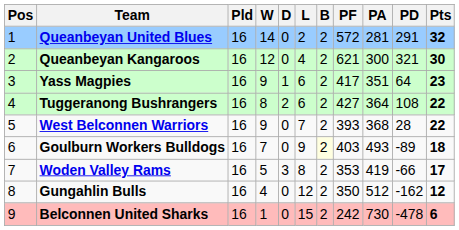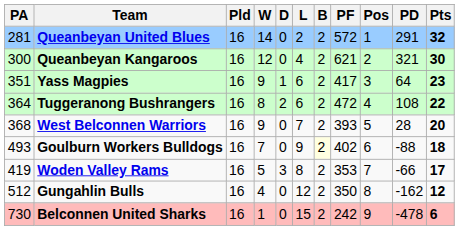 <table class="wikitable">
 <tr>
-<th>Pos</th>
+<th>PA</th>
 <th>Team</th>
 <th>Pld</th>
 <th>W</th>
 <th>D</th>
 <th>L</th>
 <th>B</th>
 <th>PF</th>
-<th>PA</th>
+<th>Pos</th>
 <th>PD</th>
 <th>Pts</th>
 </tr>
 <tr>
-<td style="background: #99ccff;">1</td>
+<td style="background: #99ccff;">281</td>
 <td style="background: #99ccff;"> <a href='#'><strong>Queanbeyan United Blues</strong></a></td>
 <td style="background: #99ccff;">16</td>
 <td style="background: #99ccff;">14</td>
 <td style="background: #99ccff;">0</td>
 <td style="background: #99ccff;">2</td>
 <td style="background: #99ccff;">2</td>
 <td style="background: #99ccff;">572</td>
-<td style="background: #99ccff;">281</td>
+<td style="background: #99ccff;">1</td>
 <td style="background: #99ccff;">291</td>
 <td style="background: #99ccff;"><strong>32</strong></td>
 </tr>
 <tr>
-<td style="background: #ccffcc;">2</td>
+<td style="background: #ccffcc;">300</td>
 <td style="background: #ccffcc;"> <strong>Queanbeyan Kangaroos</strong></td>
 <td style="background: #ccffcc;">16</td>
 <td style="background: #ccffcc;">12</td>
 <td style="background: #ccffcc;">0</td>
 <td style="background: #ccffcc;">4</td>
 <td style="background: #ccffcc;">2</td>
 <td style="background: #ccffcc;">621</td>
-<td style="background: #ccffcc;">300</td>
+<td style="background: #ccffcc;">2</td>
 <td style="background: #ccffcc;">321</td>
 <td style="background: #ccffcc;"><strong>30</strong></td>
 </tr>
 <tr>
-<td style="background: #ccffcc;">3</td>
+<td style="background: #ccffcc;">351</td>
 <td style="background: #ccffcc;"> <strong>Yass Magpies</strong></td>
 <td style="background: #ccffcc;">16</td>
 <td style="background: #ccffcc;">9</td>
 <td style="background: #ccffcc;">1</td>
 <td style="background: #ccffcc;">6</td>
 <td style="background: #ccffcc;">2</td>
 <td style="background: #ccffcc;">417</td>
-<td style="background: #ccffcc;">351</td>
+<td style="background: #ccffcc;">3</td>
 <td style="background: #ccffcc;">64</td>
 <td style="background: #ccffcc;"><strong>23</strong></td>
 </tr>
 <tr>
-<td style="background: #ccffcc;">4</td>
+<td style="background: #ccffcc;">364</td>
 <td style="background: #ccffcc;"><strong> Tuggeranong Bushrangers</strong></td>
 <td style="background: #ccffcc;">16</td>
 <td style="background: #ccffcc;">8</td>
 <td style="background: #ccffcc;">2</td>
 <td style="background: #ccffcc;">6</td>
 <td style="background: #ccffcc;">2</td>
-<td style="background: #ccffcc;">427</td>
-<td style="background: #ccffcc;">364</td>
+<td style="background: #ccffcc;">472</td>
+<td style="background: #ccffcc;">4</td>
 <td style="background: #ccffcc;">108</td>
 <td style="background: #ccffcc;"><strong>22</strong></td>
 </tr>
 <tr>
-<td>5</td>
+<td>368</td>
 <td> <strong><a href='#'>West Belconnen Warriors</a></strong></td>
 <td>16</td>
 <td>9</td>
 <td>0</td>
 <td>7</td>
 <td>2</td>
 <td>393</td>
-<td>368</td>
+<td>5</td>
 <td>28</td>
-<td><strong>22</strong></td>
+<td><strong>20</strong></td>
 </tr>
 <tr>
-<td>6</td>
+<td>493</td>
 <td><strong> Goulburn Workers Bulldogs</strong></td>
 <td>16</td>
 <td>7</td>
 <td>0</td>
 <td>9</td>
 <td style="background: lightyellow;">2</td>
-<td>403</td>
-<td>493</td>
-<td>-89</td>
+<td>402</td>
+<td>6</td>
+<td>-88</td>
 <td><strong>18</strong></td>
 </tr>
 <tr>
-<td>7</td>
+<td>419</td>
 <td> <strong><a href='#'>Woden Valley Rams</a></strong></td>
 <td>16</td>
 <td>5</td>
 <td>3</td>
 <td>8</td>
 <td>2</td>
 <td>353</td>
-<td>419</td>
+<td>7</td>
 <td>-66</td>
 <td><strong>17</strong></td>
 </tr>
 <tr>
-<td>8</td>
+<td>512</td>
 <td> <strong>Gungahlin Bulls</strong></td>
 <td>16</td>
 <td>4</td>
 <td>0</td>
 <td>12</td>
 <td>2</td>
 <td>350</td>
-<td>512</td>
+<td>8</td>
 <td>-162</td>
 <td><strong>12</strong></td>
 </tr>
 <tr>
-<td style="background: #ffbbbb;">9</td>
+<td style="background: #ffbbbb;">730</td>
 <td style="background: #ffbbbb;"><strong> Belconnen United Sharks</strong></td>
 <td style="background: #ffbbbb;">16</td>
 <td style="background: #ffbbbb;">1</td>
 <td style="background: #ffbbbb;">0</td>
 <td style="background: #ffbbbb;">15</td>
 <td style="background: #ffbbbb;">2</td>
 <td style="background: #ffbbbb;">242</td>
-<td style="background: #ffbbbb;">730</td>
+<td style="background: #ffbbbb;">9</td>
 <td style="background: #ffbbbb;">-478</td>
 <td style="background: #ffbbbb;"><strong>6</strong></td>
 </tr>
 </table>
